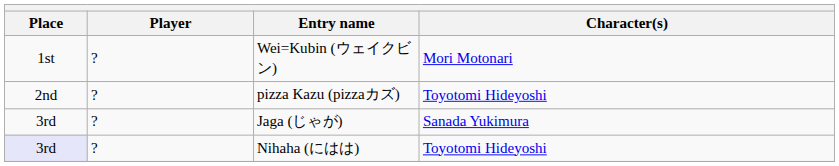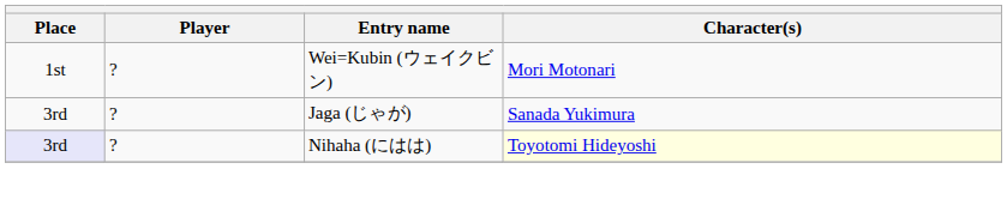 <table class="wikitable" width=100%>
 <tr>
 <th colspan=4></th>
 </tr>
 <tr>
 <th width=10%>Place</th>
 <th width=20%>Player</th>
 <th width=20%>Entry name</th>
 <th width=50%>Character(s)</th>
 </tr>
 <tr>
 <td align=center>1st</td>
 <td>?</td>
 <td>Wei=Kubin (ウェイクビン)</td>
 <td><a href='#'>Mori Motonari</a></td>
 </tr>
 <tr>
-<td align=center>2nd</td>
-<td>?</td>
-<td>pizza Kazu (pizzaカズ)</td>
-<td><a href='#'>Toyotomi Hideyoshi</a></td>
-</tr>
-<tr>
 <td align=center>3rd</td>
 <td>?</td>
 <td>Jaga (じゃが)</td>
 <td><a href='#'>Sanada Yukimura</a></td>
 </tr>
 <tr>
 <td align=center style="background: lavender;">3rd</td>
 <td>?</td>
 <td>Nihaha (にはは)</td>
-<td><a href='#'>Toyotomi Hideyoshi</a></td>
+<td style="background: lightyellow;"><a href='#'>Toyotomi Hideyoshi</a></td>
 </tr>
 <tr>
 </tr>
 </table>
